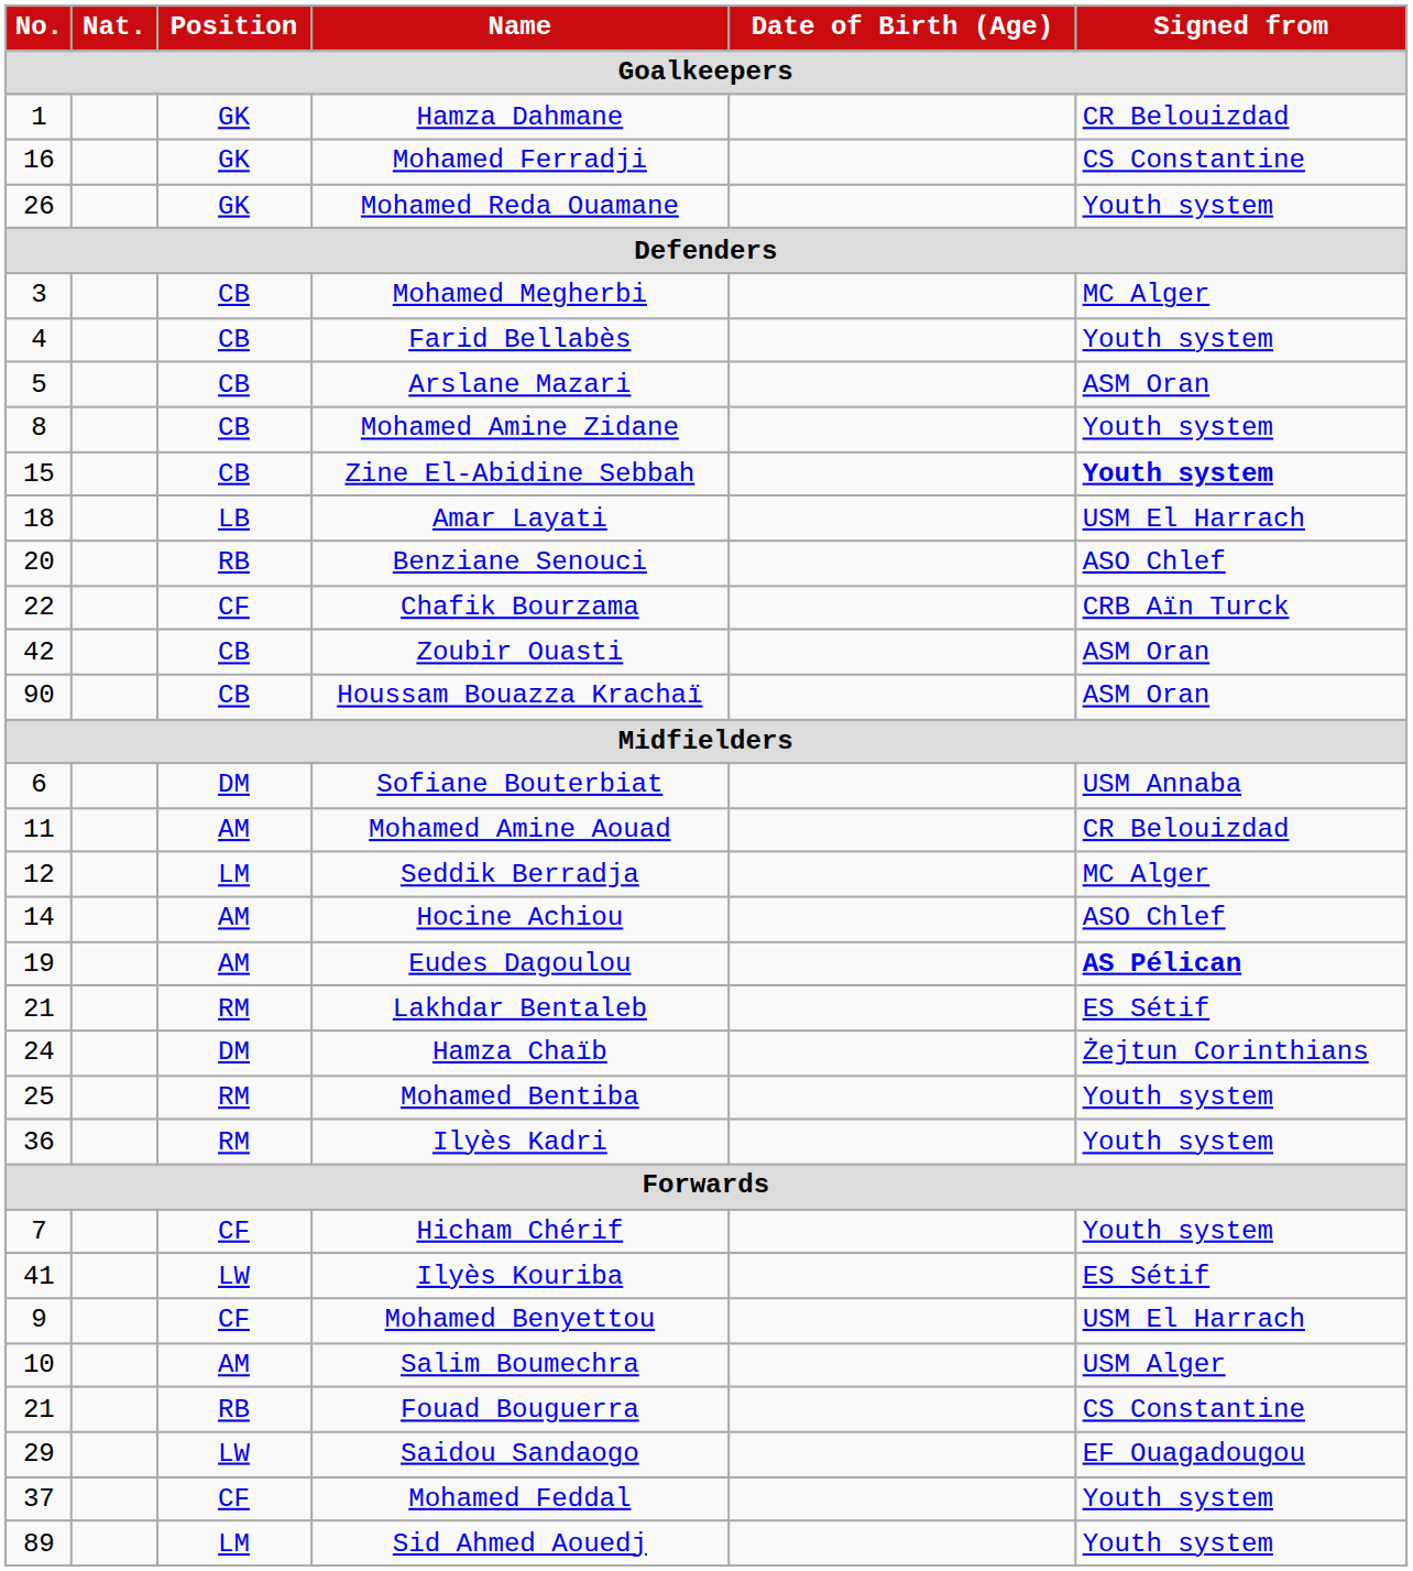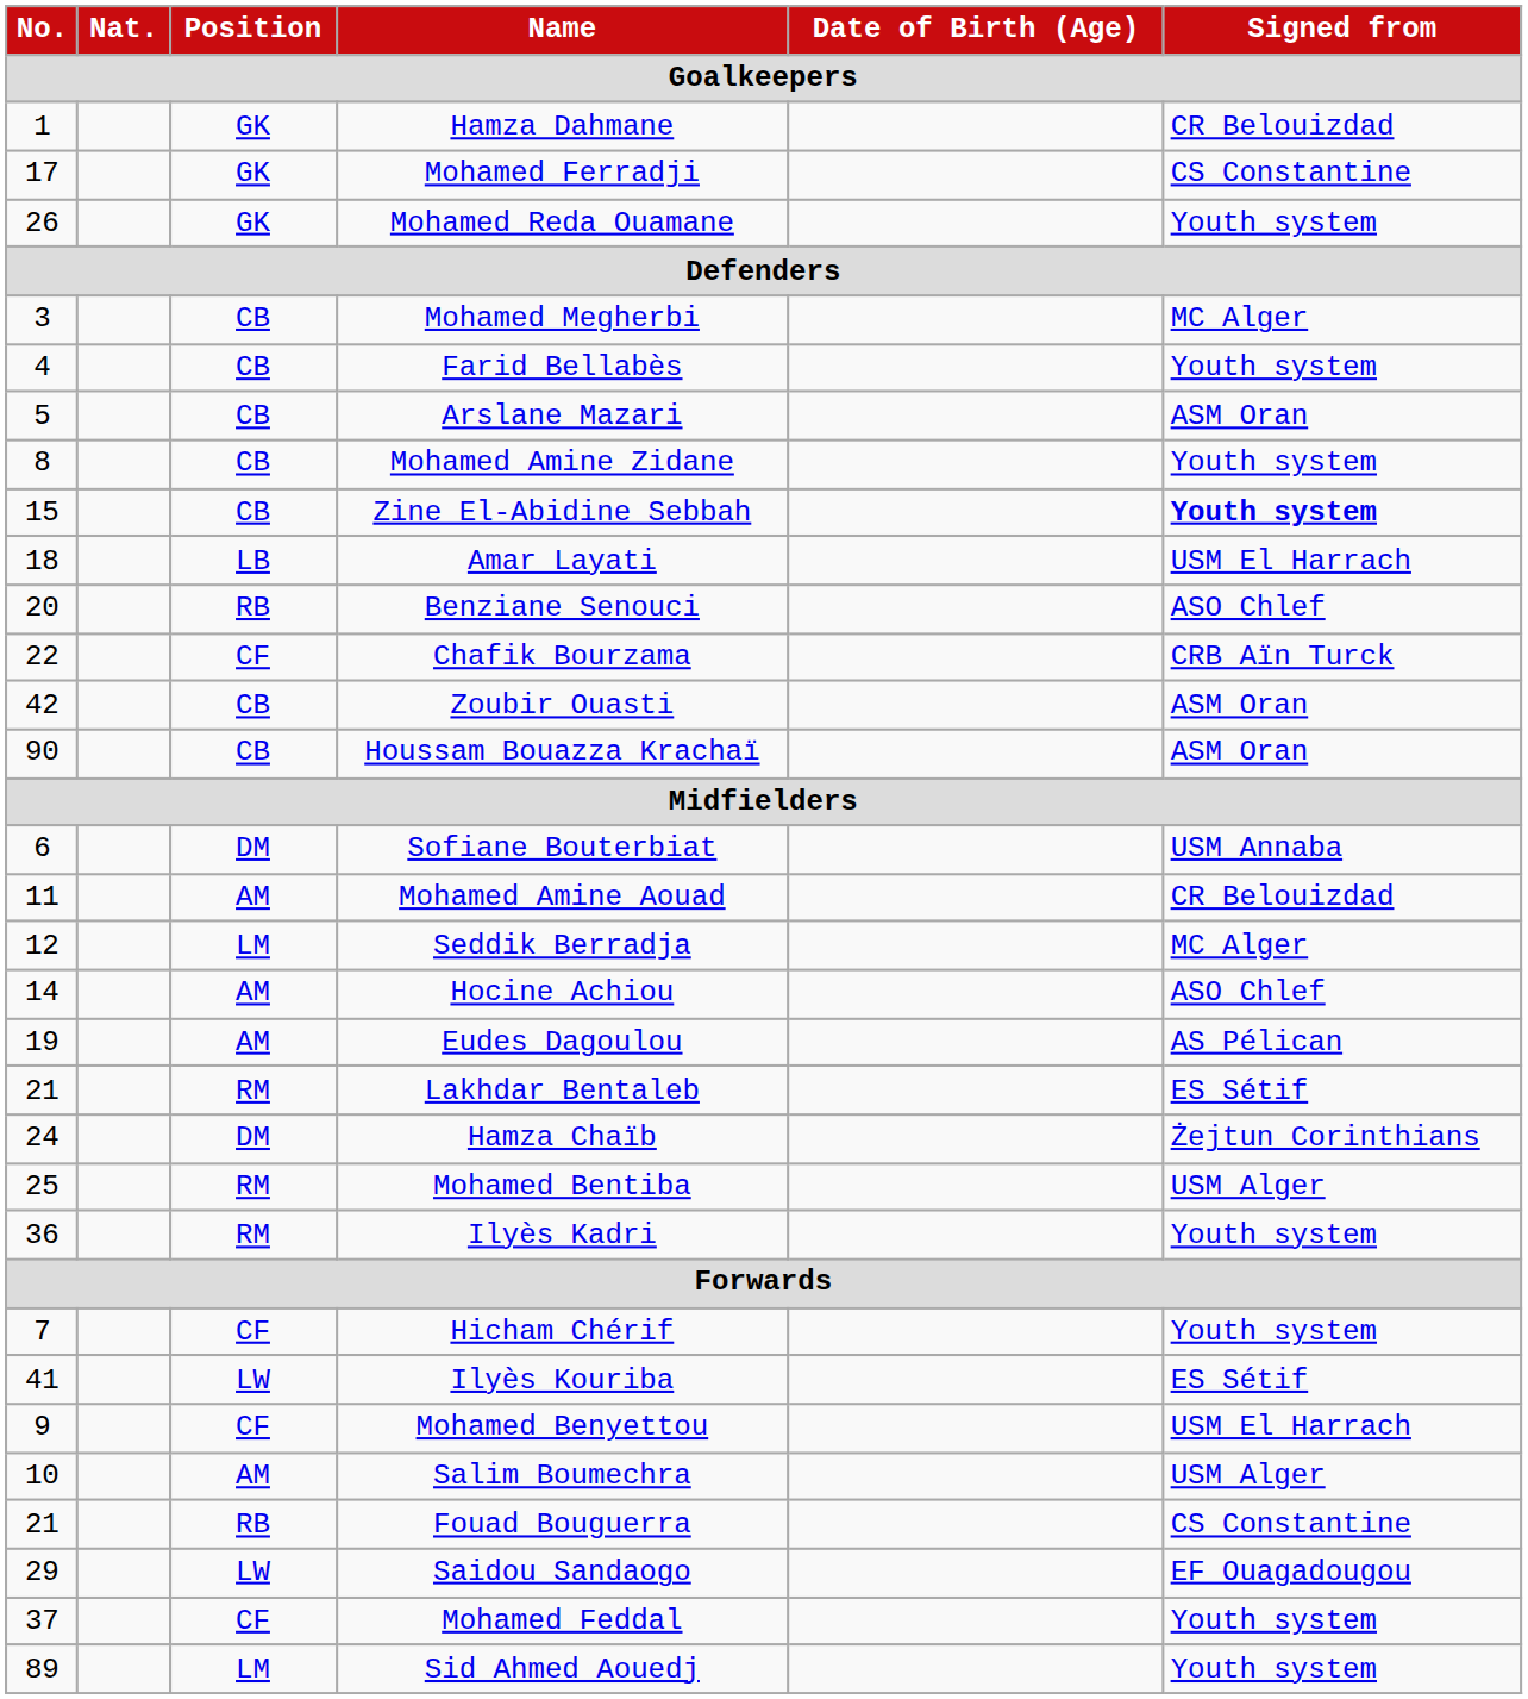 <table class="wikitable" style="text-align:center; font-size:90%; width:70%">
 <tr>
 <th style="background:#c90c0f; color:white; text-align:center;">No.</th>
 <th style="background:#c90c0f; color:white; text-align:center;">Nat.</th>
 <th style="background:#c90c0f; color:white; text-align:center;">Position</th>
 <th style="background:#c90c0f; color:white; text-align:center;">Name</th>
 <th style="background:#c90c0f; color:white; text-align:center;">Date of Birth (Age)</th>
 <th style="background:#c90c0f; color:white; text-align:center;">Signed from</th>
 </tr>
 <tr>
 <th colspan=10 style="background:#DCDCDC; text-align:center;">Goalkeepers</th>
 </tr>
 <tr>
 <td>1</td>
 <td></td>
 <td><a href='#'>GK</a></td>
 <td><a href='#'>Hamza Dahmane</a></td>
 <td></td>
 <td style="text-align:left"> <a href='#'>CR Belouizdad</a></td>
 </tr>
 <tr>
-<td>16</td>
+<td>17</td>
 <td></td>
 <td><a href='#'>GK</a></td>
 <td><a href='#'>Mohamed Ferradji</a></td>
 <td></td>
 <td style="text-align:left"> <a href='#'>CS Constantine</a></td>
 </tr>
 <tr>
 <td>26</td>
 <td></td>
 <td><a href='#'>GK</a></td>
 <td><a href='#'>Mohamed Reda Ouamane</a></td>
 <td></td>
 <td style="text-align:left"> <a href='#'>Youth system</a></td>
 </tr>
 <tr>
 <th colspan=10 style="background:#DCDCDC; text-align:center;">Defenders</th>
 </tr>
 <tr>
 <td>3</td>
 <td></td>
 <td><a href='#'>CB</a></td>
 <td><a href='#'>Mohamed Megherbi</a></td>
 <td></td>
 <td style="text-align:left"> <a href='#'>MC Alger</a></td>
 </tr>
 <tr>
 <td>4</td>
 <td></td>
 <td><a href='#'>CB</a></td>
 <td><a href='#'>Farid Bellabès</a></td>
 <td></td>
 <td style="text-align:left"> <a href='#'>Youth system</a></td>
 </tr>
 <tr>
 <td>5</td>
 <td></td>
 <td><a href='#'>CB</a></td>
 <td><a href='#'>Arslane Mazari</a></td>
 <td></td>
 <td style="text-align:left"> <a href='#'>ASM Oran</a></td>
 </tr>
 <tr>
 <td>8</td>
 <td></td>
 <td><a href='#'>CB</a></td>
 <td><a href='#'>Mohamed Amine Zidane</a></td>
 <td></td>
 <td style="text-align:left"> <a href='#'>Youth system</a></td>
 </tr>
 <tr>
 <td>15</td>
 <td></td>
 <td><a href='#'>CB</a></td>
 <td><a href='#'>Zine El-Abidine Sebbah</a></td>
 <td></td>
 <td style="text-align:left"><strong> <a href='#'>Youth system</a></strong></td>
 </tr>
 <tr>
 <td>18</td>
 <td></td>
 <td><a href='#'>LB</a></td>
 <td><a href='#'>Amar Layati</a></td>
 <td></td>
 <td style="text-align:left"> <a href='#'>USM El Harrach</a></td>
 </tr>
 <tr>
 <td>20</td>
 <td></td>
 <td><a href='#'>RB</a></td>
 <td><a href='#'>Benziane Senouci</a></td>
 <td></td>
 <td style="text-align:left"> <a href='#'>ASO Chlef</a></td>
 </tr>
 <tr>
 <td>22</td>
 <td></td>
 <td><a href='#'>CF</a></td>
 <td><a href='#'>Chafik Bourzama</a></td>
 <td></td>
 <td style="text-align:left"> <a href='#'>CRB Aïn Turck</a></td>
 </tr>
 <tr>
 <td>42</td>
 <td></td>
 <td><a href='#'>CB</a></td>
 <td><a href='#'>Zoubir Ouasti</a></td>
 <td></td>
 <td style="text-align:left"> <a href='#'>ASM Oran</a></td>
 </tr>
 <tr>
 <td>90</td>
 <td></td>
 <td><a href='#'>CB</a></td>
 <td><a href='#'>Houssam Bouazza Krachaï</a></td>
 <td></td>
 <td style="text-align:left"> <a href='#'>ASM Oran</a></td>
 </tr>
 <tr>
 <th colspan=10 style="background:#DCDCDC; text-align:center;">Midfielders</th>
 </tr>
 <tr>
 <td>6</td>
 <td></td>
 <td><a href='#'>DM</a></td>
 <td><a href='#'>Sofiane Bouterbiat</a></td>
 <td></td>
 <td style="text-align:left"> <a href='#'>USM Annaba</a></td>
 </tr>
 <tr>
 <td>11</td>
 <td></td>
 <td><a href='#'>AM</a></td>
 <td><a href='#'>Mohamed Amine Aouad</a></td>
 <td></td>
 <td style="text-align:left"> <a href='#'>CR Belouizdad</a></td>
 </tr>
 <tr>
 <td>12</td>
 <td></td>
 <td><a href='#'>LM</a></td>
 <td><a href='#'>Seddik Berradja</a></td>
 <td></td>
 <td style="text-align:left"> <a href='#'>MC Alger</a></td>
 </tr>
 <tr>
 <td>14</td>
 <td></td>
 <td><a href='#'>AM</a></td>
 <td><a href='#'>Hocine Achiou</a></td>
 <td></td>
 <td style="text-align:left"> <a href='#'>ASO Chlef</a></td>
 </tr>
 <tr>
 <td>19</td>
 <td></td>
 <td><a href='#'>AM</a></td>
 <td><a href='#'>Eudes Dagoulou</a></td>
 <td></td>
-<td style="text-align:left"><strong> <a href='#'>AS Pélican</a></strong></td>
+<td style="text-align:left"> <a href='#'>AS Pélican</a></td>
 </tr>
 <tr>
 <td>21</td>
 <td></td>
 <td><a href='#'>RM</a></td>
 <td><a href='#'>Lakhdar Bentaleb</a></td>
 <td></td>
 <td style="text-align:left"> <a href='#'>ES Sétif</a></td>
 </tr>
 <tr>
 <td>24</td>
 <td></td>
 <td><a href='#'>DM</a></td>
 <td><a href='#'>Hamza Chaïb</a></td>
 <td></td>
 <td style="text-align:left"> <a href='#'>Żejtun Corinthians</a></td>
 </tr>
 <tr>
 <td>25</td>
 <td></td>
 <td><a href='#'>RM</a></td>
 <td><a href='#'>Mohamed Bentiba</a></td>
 <td></td>
-<td style="text-align:left"> <a href='#'>Youth system</a></td>
+<td style="text-align:left"> <a href='#'>USM Alger</a></td>
 </tr>
 <tr>
 <td>36</td>
 <td></td>
 <td><a href='#'>RM</a></td>
 <td><a href='#'>Ilyès Kadri</a></td>
 <td></td>
 <td style="text-align:left"> <a href='#'>Youth system</a></td>
 </tr>
 <tr>
 <th colspan=10 style="background:#DCDCDC; text-align:center;">Forwards</th>
 </tr>
 <tr>
 <td>7</td>
 <td></td>
 <td><a href='#'>CF</a></td>
 <td><a href='#'>Hicham Chérif</a></td>
 <td></td>
 <td style="text-align:left"> <a href='#'>Youth system</a></td>
 </tr>
 <tr>
 <td>41</td>
 <td></td>
 <td><a href='#'>LW</a></td>
 <td><a href='#'>Ilyès Kouriba</a></td>
 <td></td>
 <td style="text-align:left"> <a href='#'>ES Sétif</a></td>
 </tr>
 <tr>
 <td>9</td>
 <td></td>
 <td><a href='#'>CF</a></td>
 <td><a href='#'>Mohamed Benyettou</a></td>
 <td></td>
 <td style="text-align:left"> <a href='#'>USM El Harrach</a></td>
 </tr>
 <tr>
 <td>10</td>
 <td></td>
 <td><a href='#'>AM</a></td>
 <td><a href='#'>Salim Boumechra</a></td>
 <td></td>
 <td style="text-align:left"> <a href='#'>USM Alger</a></td>
 </tr>
 <tr>
 <td>21</td>
 <td></td>
 <td><a href='#'>RB</a></td>
 <td><a href='#'>Fouad Bouguerra</a></td>
 <td></td>
 <td style="text-align:left"> <a href='#'>CS Constantine</a></td>
 </tr>
 <tr>
 <td>29</td>
 <td></td>
 <td><a href='#'>LW</a></td>
 <td><a href='#'>Saidou Sandaogo</a></td>
 <td></td>
 <td style="text-align:left"> <a href='#'>EF Ouagadougou</a></td>
 </tr>
 <tr>
 <td>37</td>
 <td></td>
 <td><a href='#'>CF</a></td>
 <td><a href='#'>Mohamed Feddal</a></td>
 <td></td>
 <td style="text-align:left"> <a href='#'>Youth system</a></td>
 </tr>
 <tr>
 <td>89</td>
 <td></td>
 <td><a href='#'>LM</a></td>
 <td><a href='#'>Sid Ahmed Aouedj</a></td>
 <td></td>
 <td style="text-align:left"> <a href='#'>Youth system</a></td>
 </tr>
 <tr>
 </tr>
 </table>
